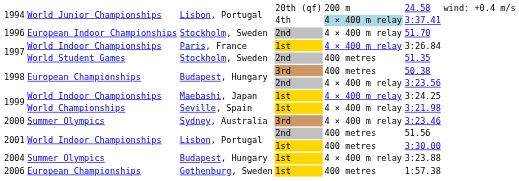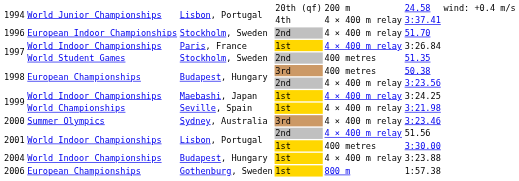 <table>
 <tr>
 <td rowspan=2>1994</td>
 <td rowspan=2><a href='#'>World Junior Championships</a></td>
 <td rowspan=2><a href='#'>Lisbon</a>, Portugal</td>
 <td>20th (qf)</td>
 <td>200 m</td>
 <td><a href='#'>24.58</a></td>
 <td>wind: +0.4 m/s</td>
 </tr>
 <tr>
 <td>4th</td>
-<td style="background: lightblue;">4 × 400 m relay</td>
+<td>4 × 400 m relay</td>
 <td><a href='#'>3:37.41</a></td>
 </tr>
 <tr>
 <td>1996</td>
 <td><a href='#'>European Indoor Championships</a></td>
 <td><a href='#'>Stockholm</a>, Sweden</td>
 <td bgcolor="silver">2nd</td>
 <td>4 × 400 m relay</td>
 <td><a href='#'>51.70</a></td>
 </tr>
 <tr>
 <td rowspan=2>1997</td>
 <td><a href='#'>World Indoor Championships</a></td>
 <td><a href='#'>Paris</a>, France</td>
 <td bgcolor="gold">1st</td>
 <td><a href='#'>4 × 400 m relay</a></td>
 <td>3:26.84</td>
 <td></td>
 </tr>
 <tr>
 <td><a href='#'>World Student Games</a></td>
 <td><a href='#'>Stockholm</a>, Sweden</td>
 <td bgcolor="silver">2nd</td>
 <td>400 metres</td>
 <td><a href='#'>51.35</a></td>
 </tr>
 <tr>
 <td rowspan=2>1998</td>
 <td rowspan=2><a href='#'>European Championships</a></td>
 <td rowspan=2><a href='#'>Budapest</a>, Hungary</td>
 <td bgcolor="cc9966">3rd</td>
 <td>400 metres</td>
 <td><a href='#'>50.38</a></td>
 </tr>
 <tr>
 <td bgcolor="silver">2nd</td>
 <td>4 × 400 m relay</td>
 <td><a href='#'>3:23.56</a></td>
 </tr>
 <tr>
 <td rowspan=2>1999</td>
 <td><a href='#'>World Indoor Championships</a></td>
 <td><a href='#'>Maebashi</a>, Japan</td>
 <td bgcolor="gold">1st</td>
 <td><a href='#'>4 × 400 m relay</a></td>
 <td>3:24.25</td>
 <td></td>
 </tr>
 <tr>
 <td><a href='#'>World Championships</a></td>
 <td><a href='#'>Seville</a>, Spain</td>
 <td bgcolor="gold">1st</td>
 <td>4 × 400 m relay</td>
 <td><a href='#'>3:21.98</a></td>
 </tr>
 <tr>
 <td>2000</td>
 <td><a href='#'>Summer Olympics</a></td>
 <td><a href='#'>Sydney</a>, Australia</td>
 <td bgcolor="cc9966">3rd</td>
 <td>4 × 400 m relay</td>
 <td><a href='#'>3:23.46</a></td>
 </tr>
 <tr>
 <td rowspan=2>2001</td>
 <td rowspan=2><a href='#'>World Indoor Championships</a></td>
 <td rowspan=2><a href='#'>Lisbon</a>, Portugal</td>
 <td bgcolor="silver">2nd</td>
-<td>400 metres</td>
+<td><a href='#'>4 × 400 m relay</a></td>
 <td>51.56</td>
 </tr>
 <tr>
 <td bgcolor="gold">1st</td>
 <td>400 metres</td>
 <td><a href='#'>3:30.00</a></td>
 </tr>
 <tr>
 <td>2004</td>
-<td><a href='#'>Summer Olympics</a></td>
+<td><a href='#'>World Indoor Championships</a></td>
 <td><a href='#'>Budapest</a>, Hungary</td>
 <td bgcolor="gold">1st</td>
 <td>4 × 400 m relay</td>
 <td>3:23.88</td>
 <td></td>
 </tr>
 <tr>
 <td>2006</td>
 <td><a href='#'>European Championships</a></td>
 <td><a href='#'>Gothenburg</a>, Sweden</td>
 <td bgcolor="gold">1st</td>
-<td>400 metres</td>
+<td><a href='#'>800 m</a></td>
 <td>1:57.38</td>
 </tr>
 </table>
